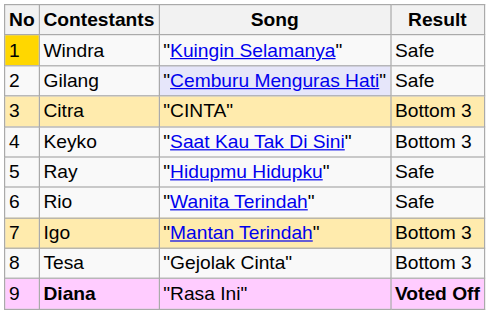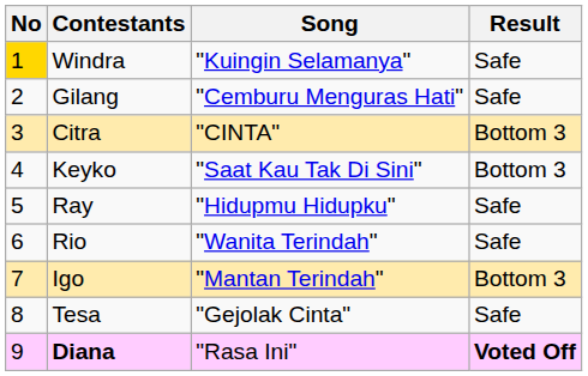 <table class="wikitable">
 <tr>
 <th>No</th>
 <th>Contestants</th>
 <th>Song </th>
 <th>Result</th>
 </tr>
 <tr>
 <td style="background: gold;">1</td>
 <td>Windra</td>
 <td>"<a href='#'>Kuingin Selamanya</a>" </td>
 <td>Safe</td>
 </tr>
 <tr>
 <td>2</td>
 <td>Gilang</td>
-<td style="background: lavender;">"<a href='#'>Cemburu Menguras Hati</a>" </td>
+<td>"<a href='#'>Cemburu Menguras Hati</a>" </td>
 <td>Safe</td>
 </tr>
 <tr bgcolor="ffebad">
 <td>3</td>
 <td>Citra</td>
 <td>"CINTA" </td>
 <td>Bottom 3</td>
 </tr>
 <tr>
 <td>4</td>
 <td>Keyko</td>
 <td>"<a href='#'>Saat Kau Tak Di Sini</a>" </td>
 <td>Bottom 3</td>
 </tr>
 <tr>
 <td>5</td>
 <td>Ray</td>
 <td>"<a href='#'>Hidupmu Hidupku</a>" </td>
 <td>Safe</td>
 </tr>
 <tr>
 <td>6</td>
 <td>Rio</td>
 <td>"<a href='#'>Wanita Terindah</a>" </td>
 <td>Safe</td>
 </tr>
 <tr bgcolor="ffebad">
 <td>7</td>
 <td>Igo</td>
 <td>"<a href='#'>Mantan Terindah</a>" </td>
 <td>Bottom 3</td>
 </tr>
 <tr>
 <td>8</td>
 <td>Tesa</td>
 <td>"Gejolak Cinta" </td>
-<td>Bottom 3</td>
+<td>Safe</td>
 </tr>
 <tr bgcolor="ffccff">
 <td>9</td>
 <td><strong>Diana</strong></td>
 <td>"Rasa Ini" </td>
 <td><strong>Voted Off</strong></td>
 </tr>
 </table>
